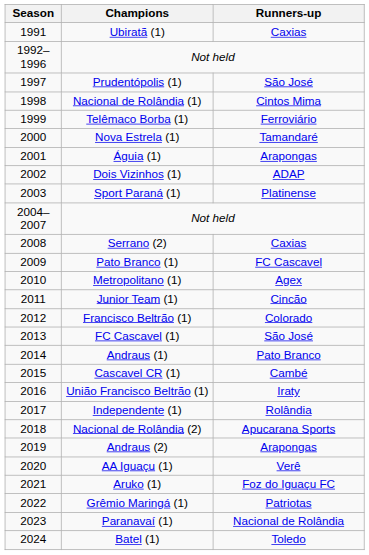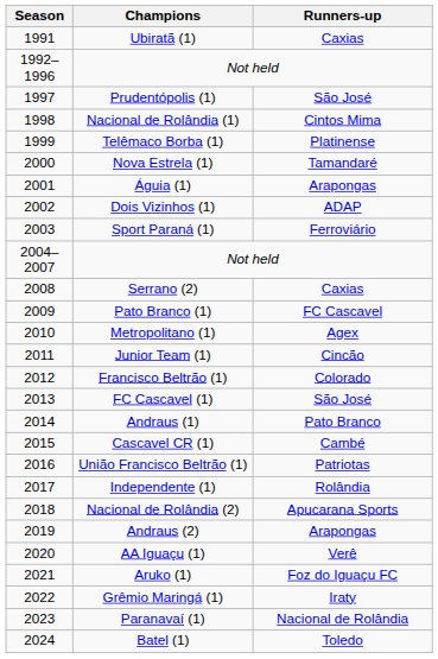 <table class="wikitable" style="text-align:center; margin-left:1em;">
 <tr>
 <th style="width:70px">Season</th>
 <th style="width:200px">Champions</th>
 <th style="width:200px">Runners-up</th>
 </tr>
 <tr>
 <td>1991</td>
 <td><a href='#'>Ubiratã</a> (1)</td>
 <td><a href='#'>Caxias</a></td>
 </tr>
 <tr>
 <td>1992–1996</td>
 <td colspan=2><em>Not held</em></td>
 </tr>
 <tr>
 <td>1997</td>
 <td><a href='#'>Prudentópolis</a> (1)</td>
 <td><a href='#'>São José</a></td>
 </tr>
 <tr>
 <td>1998</td>
 <td><a href='#'>Nacional de Rolândia</a> (1)</td>
 <td><a href='#'>Cintos Mima</a></td>
 </tr>
 <tr>
 <td>1999</td>
 <td><a href='#'>Telêmaco Borba</a> (1)</td>
-<td><a href='#'>Ferroviário</a></td>
+<td><a href='#'>Platinense</a></td>
 </tr>
 <tr>
 <td>2000</td>
 <td><a href='#'>Nova Estrela</a> (1)</td>
 <td><a href='#'>Tamandaré</a></td>
 </tr>
 <tr>
 <td>2001</td>
 <td><a href='#'>Águia</a> (1)</td>
 <td><a href='#'>Arapongas</a></td>
 </tr>
 <tr>
 <td>2002</td>
 <td><a href='#'>Dois Vizinhos</a> (1)</td>
 <td><a href='#'>ADAP</a></td>
 </tr>
 <tr>
 <td>2003</td>
 <td><a href='#'>Sport Paraná</a> (1)</td>
-<td><a href='#'>Platinense</a></td>
+<td><a href='#'>Ferroviário</a></td>
 </tr>
 <tr>
 <td>2004–2007</td>
 <td colspan=2><em>Not held</em></td>
 </tr>
 <tr>
 <td>2008</td>
 <td><a href='#'>Serrano</a> (2)</td>
 <td><a href='#'>Caxias</a></td>
 </tr>
 <tr>
 <td>2009</td>
 <td><a href='#'>Pato Branco</a> (1)</td>
 <td><a href='#'>FC Cascavel</a></td>
 </tr>
 <tr>
 <td>2010</td>
 <td><a href='#'>Metropolitano</a> (1)</td>
 <td><a href='#'>Agex</a></td>
 </tr>
 <tr>
 <td>2011</td>
 <td><a href='#'>Junior Team</a> (1)</td>
 <td><a href='#'>Cincão</a></td>
 </tr>
 <tr>
 <td>2012</td>
 <td><a href='#'>Francisco Beltrão</a> (1)</td>
 <td><a href='#'>Colorado</a></td>
 </tr>
 <tr>
 <td>2013</td>
 <td><a href='#'>FC Cascavel</a> (1)</td>
 <td><a href='#'>São José</a></td>
 </tr>
 <tr>
 <td>2014</td>
 <td><a href='#'>Andraus</a> (1)</td>
 <td><a href='#'>Pato Branco</a></td>
 </tr>
 <tr>
 <td>2015</td>
 <td><a href='#'>Cascavel CR</a> (1)</td>
 <td><a href='#'>Cambé</a></td>
 </tr>
 <tr>
 <td>2016</td>
 <td><a href='#'>União Francisco Beltrão</a> (1)</td>
-<td><a href='#'>Iraty</a></td>
+<td><a href='#'>Patriotas</a></td>
 </tr>
 <tr>
 <td>2017</td>
 <td><a href='#'>Independente</a> (1)</td>
 <td><a href='#'>Rolândia</a></td>
 </tr>
 <tr>
 <td>2018</td>
 <td><a href='#'>Nacional de Rolândia</a> (2)</td>
 <td><a href='#'>Apucarana Sports</a></td>
 </tr>
 <tr>
 <td>2019</td>
 <td><a href='#'>Andraus</a> (2)</td>
 <td><a href='#'>Arapongas</a></td>
 </tr>
 <tr>
 <td>2020</td>
 <td><a href='#'>AA Iguaçu</a> (1)</td>
 <td><a href='#'>Verê</a></td>
 </tr>
 <tr>
 <td>2021</td>
 <td><a href='#'>Aruko</a> (1)</td>
 <td><a href='#'>Foz do Iguaçu FC</a></td>
 </tr>
 <tr>
 <td>2022</td>
 <td><a href='#'>Grêmio Maringá</a> (1)</td>
-<td><a href='#'>Patriotas</a></td>
+<td><a href='#'>Iraty</a></td>
 </tr>
 <tr>
 <td>2023</td>
 <td><a href='#'>Paranavaí</a> (1)</td>
 <td><a href='#'>Nacional de Rolândia</a></td>
 </tr>
 <tr>
 <td>2024</td>
 <td><a href='#'>Batel</a> (1)</td>
 <td><a href='#'>Toledo</a></td>
 </tr>
 </table>
